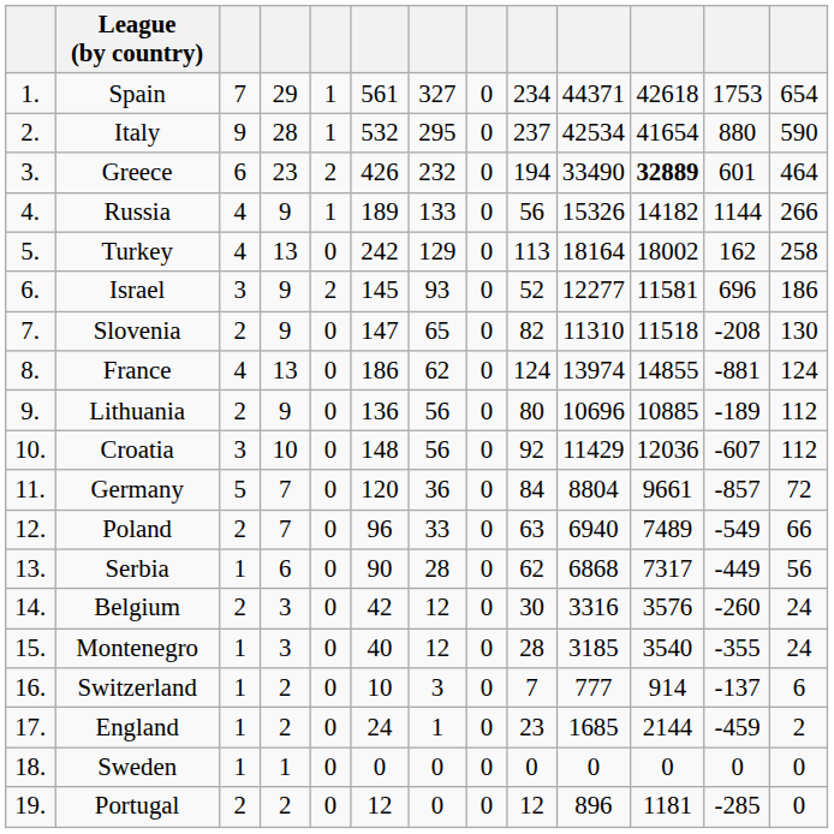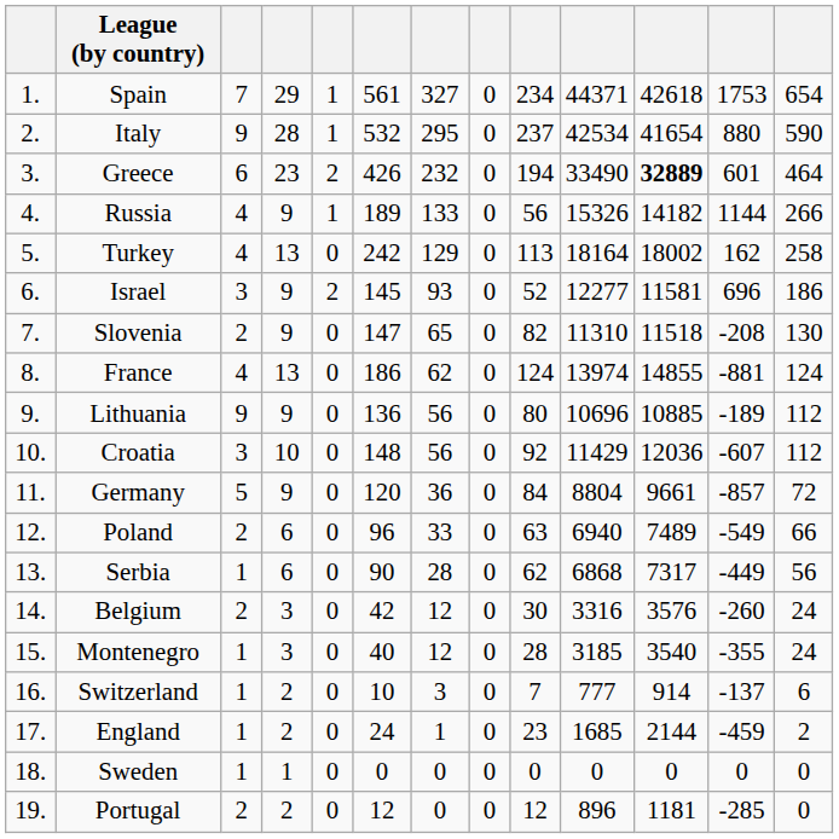 <table class="wikitable sortable" style="text-align:center">
 <tr>
 <th width="6%"></th>
 <th width="20%">League<br>(by country)</th>
 <th width="5%"></th>
 <th width="6%"></th>
 <th width="5%"></th>
 <th width="7%"></th>
 <th width="7%"></th>
 <th width="5%"></th>
 <th width="6%"></th>
 <th width="9%"></th>
 <th width="9%"></th>
 <th width="8%"></th>
 <th width="8%"></th>
 </tr>
 <tr>
 <td>1.</td>
 <td class="tf2">Spain</td>
 <td>7</td>
 <td>29</td>
 <td>1</td>
 <td>561</td>
 <td>327</td>
 <td>0</td>
 <td>234</td>
 <td>44371</td>
 <td>42618</td>
 <td>1753</td>
 <td>654</td>
 </tr>
 <tr>
 <td>2.</td>
 <td class="tf2">Italy</td>
 <td>9</td>
 <td>28</td>
 <td>1</td>
 <td>532</td>
 <td>295</td>
 <td>0</td>
 <td>237</td>
 <td>42534</td>
 <td>41654</td>
 <td>880</td>
 <td>590</td>
 </tr>
 <tr>
 <td>3.</td>
 <td class="tf2">Greece</td>
 <td>6</td>
 <td>23</td>
 <td>2</td>
 <td>426</td>
 <td>232</td>
 <td>0</td>
 <td>194</td>
 <td>33490</td>
 <td><strong>32889</strong></td>
 <td>601</td>
 <td>464</td>
 </tr>
 <tr>
 <td>4.</td>
 <td class="tf2">Russia</td>
 <td>4</td>
 <td>9</td>
 <td>1</td>
 <td>189</td>
 <td>133</td>
 <td>0</td>
 <td>56</td>
 <td>15326</td>
 <td>14182</td>
 <td>1144</td>
 <td>266</td>
 </tr>
 <tr>
 <td>5.</td>
 <td class="tf2">Turkey</td>
 <td>4</td>
 <td>13</td>
 <td>0</td>
 <td>242</td>
 <td>129</td>
 <td>0</td>
 <td>113</td>
 <td>18164</td>
 <td>18002</td>
 <td>162</td>
 <td>258</td>
 </tr>
 <tr>
 <td>6.</td>
 <td class="tf2">Israel</td>
 <td>3</td>
 <td>9</td>
 <td>2</td>
 <td>145</td>
 <td>93</td>
 <td>0</td>
 <td>52</td>
 <td>12277</td>
 <td>11581</td>
 <td>696</td>
 <td>186</td>
 </tr>
 <tr>
 <td>7.</td>
 <td class="tf2">Slovenia</td>
 <td>2</td>
 <td>9</td>
 <td>0</td>
 <td>147</td>
 <td>65</td>
 <td>0</td>
 <td>82</td>
 <td>11310</td>
 <td>11518</td>
 <td>-208</td>
 <td>130</td>
 </tr>
 <tr>
 <td>8.</td>
 <td class="tf2">France</td>
 <td>4</td>
 <td>13</td>
 <td>0</td>
 <td>186</td>
 <td>62</td>
 <td>0</td>
 <td>124</td>
 <td>13974</td>
 <td>14855</td>
 <td>-881</td>
 <td>124</td>
 </tr>
 <tr>
 <td>9.</td>
 <td class="tf2">Lithuania</td>
-<td>2</td>
+<td>9</td>
 <td>9</td>
 <td>0</td>
 <td>136</td>
 <td>56</td>
 <td>0</td>
 <td>80</td>
 <td>10696</td>
 <td>10885</td>
 <td>-189</td>
 <td>112</td>
 </tr>
 <tr>
 <td>10.</td>
 <td class="tf2">Croatia</td>
 <td>3</td>
 <td>10</td>
 <td>0</td>
 <td>148</td>
 <td>56</td>
 <td>0</td>
 <td>92</td>
 <td>11429</td>
 <td>12036</td>
 <td>-607</td>
 <td>112</td>
 </tr>
 <tr>
 <td>11.</td>
 <td class="tf2">Germany</td>
 <td>5</td>
-<td>7</td>
+<td>9</td>
 <td>0</td>
 <td>120</td>
 <td>36</td>
 <td>0</td>
 <td>84</td>
 <td>8804</td>
 <td>9661</td>
 <td>-857</td>
 <td>72</td>
 </tr>
 <tr>
 <td>12.</td>
 <td class="tf2">Poland</td>
 <td>2</td>
-<td>7</td>
+<td>6</td>
 <td>0</td>
 <td>96</td>
 <td>33</td>
 <td>0</td>
 <td>63</td>
 <td>6940</td>
 <td>7489</td>
 <td>-549</td>
 <td>66</td>
 </tr>
 <tr>
 <td>13.</td>
 <td class="tf2">Serbia</td>
 <td>1</td>
 <td>6</td>
 <td>0</td>
 <td>90</td>
 <td>28</td>
 <td>0</td>
 <td>62</td>
 <td>6868</td>
 <td>7317</td>
 <td>-449</td>
 <td>56</td>
 </tr>
 <tr>
 <td>14.</td>
 <td class="tf2">Belgium</td>
 <td>2</td>
 <td>3</td>
 <td>0</td>
 <td>42</td>
 <td>12</td>
 <td>0</td>
 <td>30</td>
 <td>3316</td>
 <td>3576</td>
 <td>-260</td>
 <td>24</td>
 </tr>
 <tr>
 <td>15.</td>
 <td class="tf2">Montenegro</td>
 <td>1</td>
 <td>3</td>
 <td>0</td>
 <td>40</td>
 <td>12</td>
 <td>0</td>
 <td>28</td>
 <td>3185</td>
 <td>3540</td>
 <td>-355</td>
 <td>24</td>
 </tr>
 <tr>
 <td>16.</td>
 <td class="tf2">Switzerland</td>
 <td>1</td>
 <td>2</td>
 <td>0</td>
 <td>10</td>
 <td>3</td>
 <td>0</td>
 <td>7</td>
 <td>777</td>
 <td>914</td>
 <td>-137</td>
 <td>6</td>
 </tr>
 <tr>
 <td>17.</td>
 <td class="tf2">England</td>
 <td>1</td>
 <td>2</td>
 <td>0</td>
 <td>24</td>
 <td>1</td>
 <td>0</td>
 <td>23</td>
 <td>1685</td>
 <td>2144</td>
 <td>-459</td>
 <td>2</td>
 </tr>
 <tr>
 <td>18.</td>
 <td class="tf2">Sweden</td>
 <td>1</td>
 <td>1</td>
 <td>0</td>
 <td>0</td>
 <td>0</td>
 <td>0</td>
 <td>0</td>
 <td>0</td>
 <td>0</td>
 <td>0</td>
 <td>0</td>
 </tr>
 <tr>
 <td>19.</td>
 <td class="tf2">Portugal</td>
 <td>2</td>
 <td>2</td>
 <td>0</td>
 <td>12</td>
 <td>0</td>
 <td>0</td>
 <td>12</td>
 <td>896</td>
 <td>1181</td>
 <td>-285</td>
 <td>0</td>
 </tr>
 </table>
